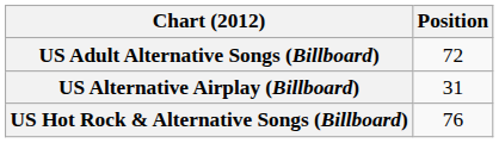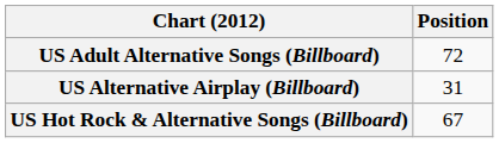 <table class="wikitable plainrowheaders sortable" style="text-align:center;">
 <tr>
 <th>Chart (2012)</th>
 <th>Position</th>
 </tr>
 <tr>
 <th scope="row">US Adult Alternative Songs (<em>Billboard</em>)</th>
 <td>72</td>
 </tr>
 <tr>
 <th scope="row">US Alternative Airplay (<em>Billboard</em>)</th>
 <td>31</td>
 </tr>
 <tr>
 <th scope="row">US Hot Rock & Alternative Songs (<em>Billboard</em>)</th>
-<td>76</td>
+<td>67</td>
 </tr>
 </table>
